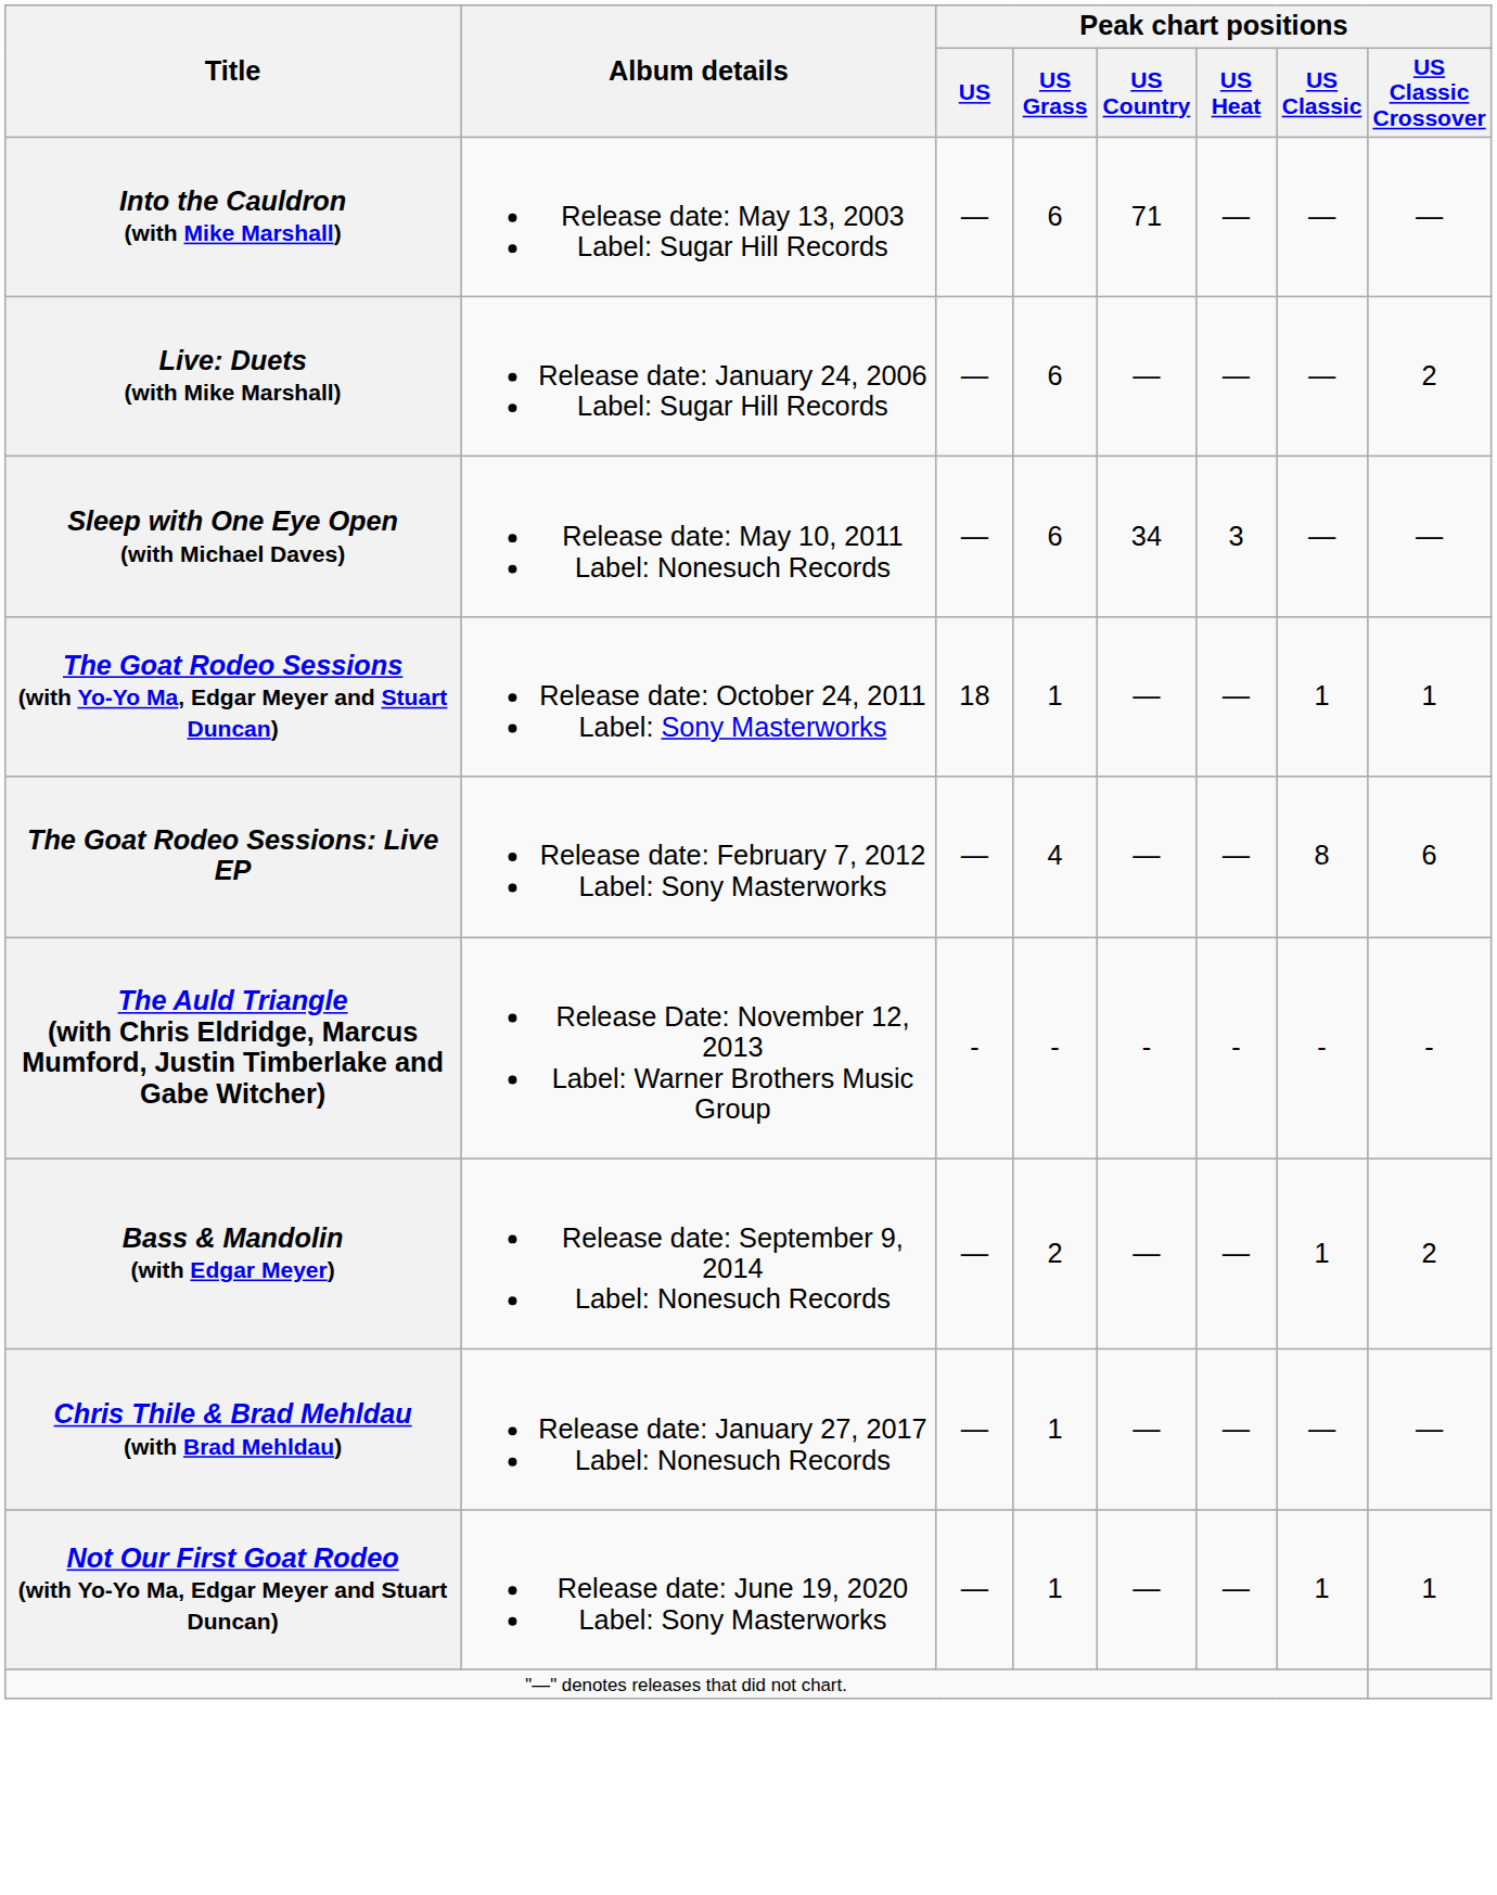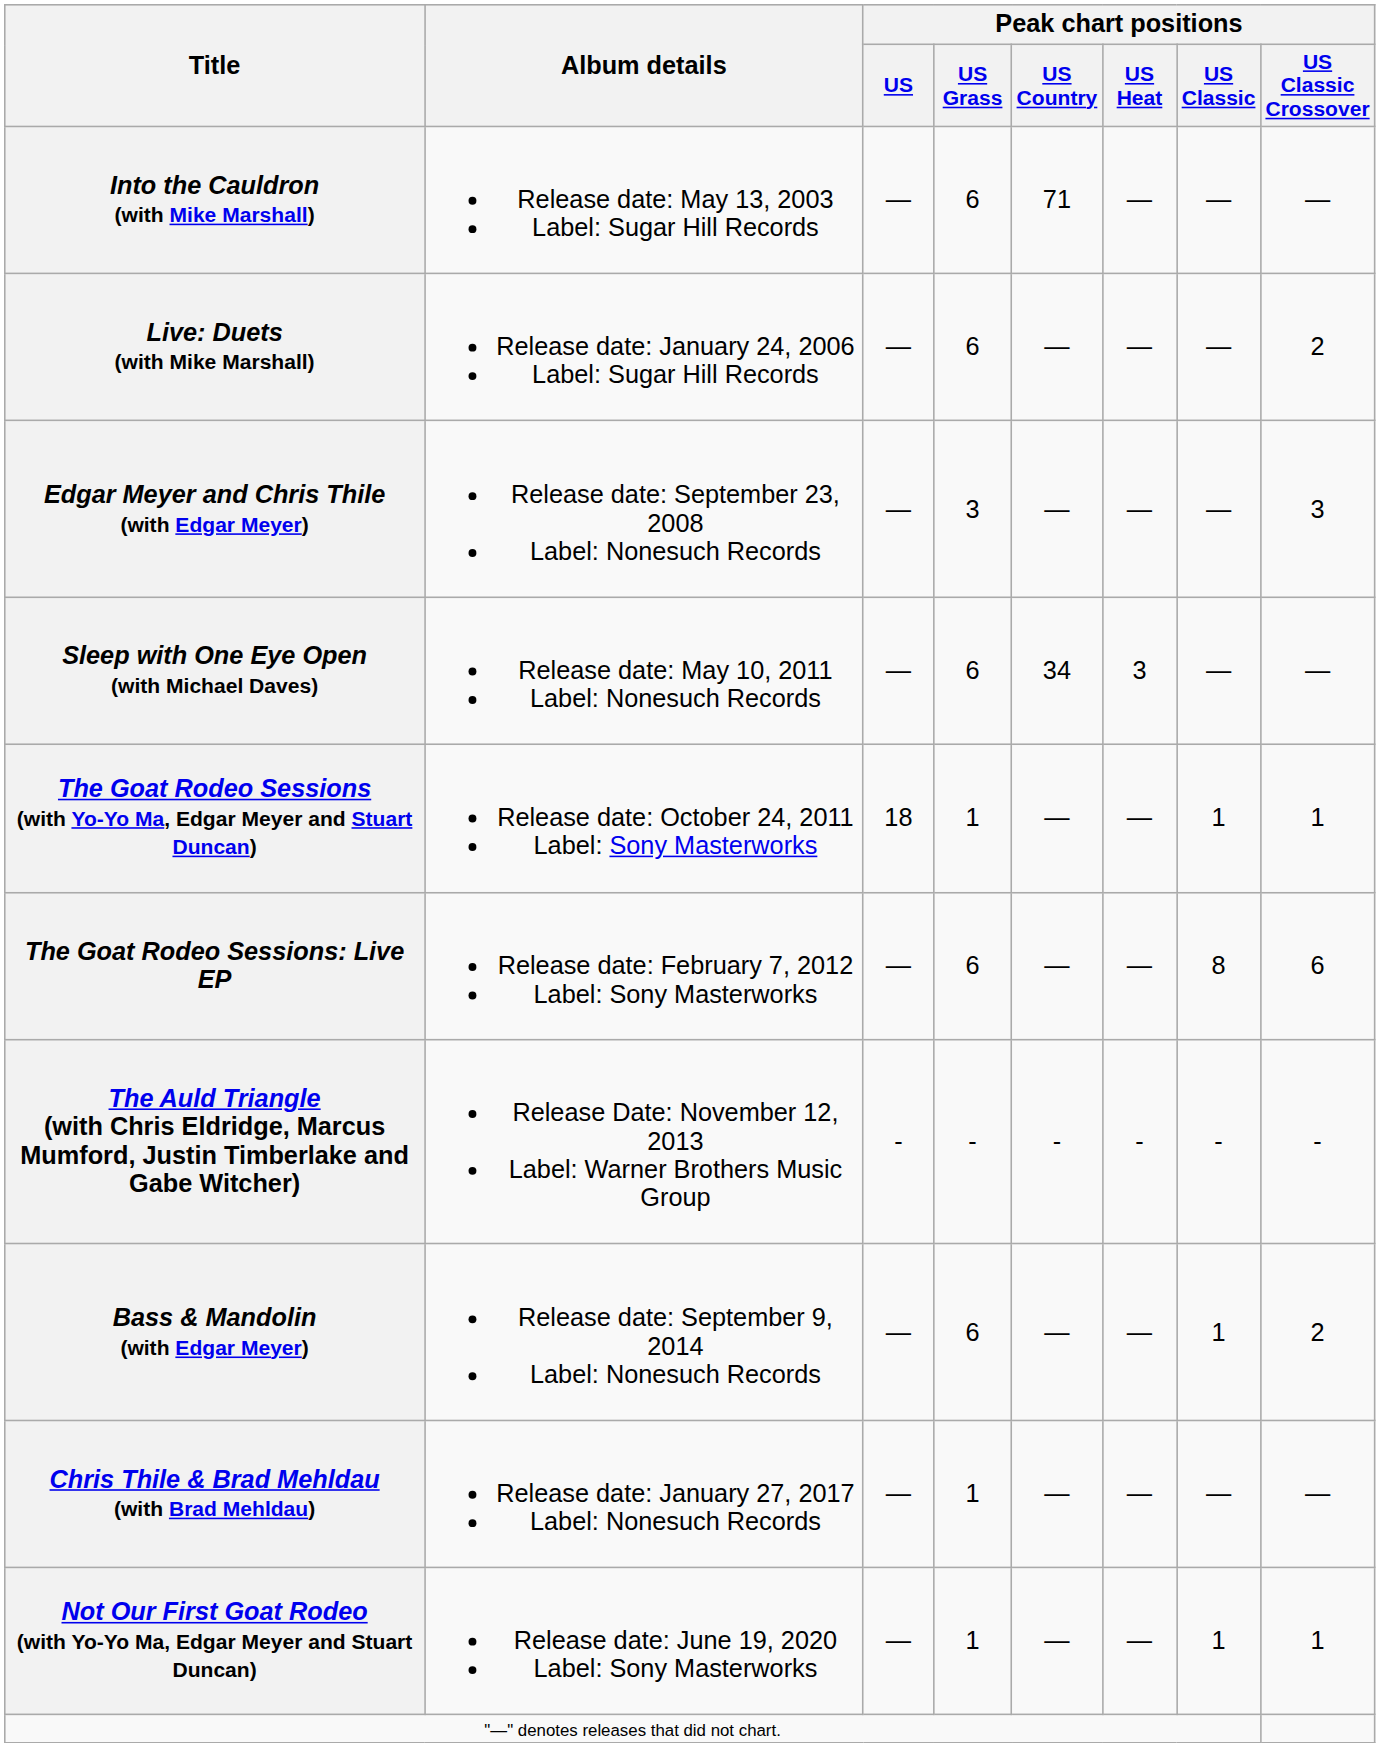 <table class="wikitable plainrowheaders" style="text-align:center;">
 <tr>
 <th rowspan="2" style="width:20em;">Title</th>
 <th rowspan="2" style="width:20em;">Album details</th>
 <th colspan="6">Peak chart positions</th>
 </tr>
 <tr style="font-size:smaller;">
 <th style="width:45px;"><a href='#'>US</a></th>
 <th style="width:45px;"><a href='#'>US Grass</a></th>
 <th style="width:45px;"><a href='#'>US Country</a></th>
 <th style="width:45px;"><a href='#'>US Heat</a></th>
 <th style="width:45px;"><a href='#'>US Classic</a></th>
 <th style="width:45px;"><a href='#'>US Classic Crossover</a></th>
 </tr>
 <tr>
 <th scope="row"><em>Into the Cauldron</em><br><small>(with <a href='#'>Mike Marshall</a>)</small></th>
 <td><br><ul><li>Release date: May 13, 2003</li><li>Label: Sugar Hill Records</li></ul></td>
 <td>—</td>
 <td>6</td>
 <td>71</td>
 <td>—</td>
 <td>—</td>
 <td>—</td>
 </tr>
 <tr>
 <th scope="row"><em>Live: Duets</em><br><small>(with Mike Marshall)</small></th>
 <td><br><ul><li>Release date: January 24, 2006</li><li>Label: Sugar Hill Records</li></ul></td>
 <td>—</td>
 <td>6</td>
 <td>—</td>
 <td>—</td>
 <td>—</td>
 <td>2</td>
 </tr>
 <tr>
+<th scope="row"><em>Edgar Meyer and Chris Thile</em><br><small>(with <a href='#'>Edgar Meyer</a>)</small></th>
+<td><br><ul><li>Release date: September 23, 2008</li><li>Label: Nonesuch Records</li></ul></td>
+<td>—</td>
+<td>3</td>
+<td>—</td>
+<td>—</td>
+<td>—</td>
+<td>3</td>
+</tr>
+<tr>
 <th scope="row"><em>Sleep with One Eye Open</em><br><small>(with Michael Daves)</small></th>
 <td><br><ul><li>Release date: May 10, 2011</li><li>Label: Nonesuch Records</li></ul></td>
 <td>—</td>
 <td>6</td>
 <td>34</td>
 <td>3</td>
 <td>—</td>
 <td>—</td>
 </tr>
 <tr>
 <th scope="row"><em><a href='#'>The Goat Rodeo Sessions</a></em><br><small>(with <a href='#'>Yo-Yo Ma</a>, Edgar Meyer and <a href='#'>Stuart Duncan</a>)</small></th>
 <td><br><ul><li>Release date: October 24, 2011</li><li>Label: <a href='#'>Sony Masterworks</a></li></ul></td>
 <td>18</td>
 <td>1</td>
 <td>—</td>
 <td>—</td>
 <td>1</td>
 <td>1</td>
 </tr>
 <tr>
 <th scope="row"><em>The Goat Rodeo Sessions: Live EP</em></th>
 <td><br><ul><li>Release date: February 7, 2012</li><li>Label: Sony Masterworks</li></ul></td>
 <td>—</td>
-<td>4</td>
+<td>6</td>
 <td>—</td>
 <td>—</td>
 <td>8</td>
 <td>6</td>
 </tr>
 <tr>
 <th><em><a href='#'>The Auld Triangle</a></em><br>(with Chris Eldridge, Marcus Mumford, Justin Timberlake and Gabe Witcher)</th>
 <td><br><ul><li>Release Date: November 12, 2013</li><li>Label: Warner Brothers Music Group</li></ul></td>
 <td>-</td>
 <td>-</td>
 <td>-</td>
 <td>-</td>
 <td>-</td>
 <td>-</td>
 </tr>
 <tr>
 <th scope="row"><em>Bass & Mandolin</em><br><small>(with <a href='#'>Edgar Meyer</a>)</small></th>
 <td><br><ul><li>Release date: September 9, 2014</li><li>Label: Nonesuch Records</li></ul></td>
 <td>—</td>
-<td>2</td>
+<td>6</td>
 <td>—</td>
 <td>—</td>
 <td>1</td>
 <td>2</td>
 </tr>
 <tr>
 <th scope="row"><em><a href='#'>Chris Thile & Brad Mehldau</a></em><br><small>(with <a href='#'>Brad Mehldau</a>)</small></th>
 <td><br><ul><li>Release date: January 27, 2017</li><li>Label: Nonesuch Records</li></ul></td>
 <td>—</td>
 <td>1</td>
 <td>—</td>
 <td>—</td>
 <td>—</td>
 <td>—</td>
 </tr>
 <tr>
 <th scope="row"><em><a href='#'>Not Our First Goat Rodeo</a></em><br><small>(with Yo-Yo Ma, Edgar Meyer and Stuart Duncan)</small></th>
 <td><br><ul><li>Release date: June 19, 2020</li><li>Label: Sony Masterworks</li></ul></td>
 <td>—</td>
 <td>1</td>
 <td>—</td>
 <td>—</td>
 <td>1</td>
 <td>1</td>
 </tr>
 <tr>
 <td colspan="7" style="font-size:8pt">"—" denotes releases that did not chart.</td>
 <td></td>
 </tr>
 </table>
